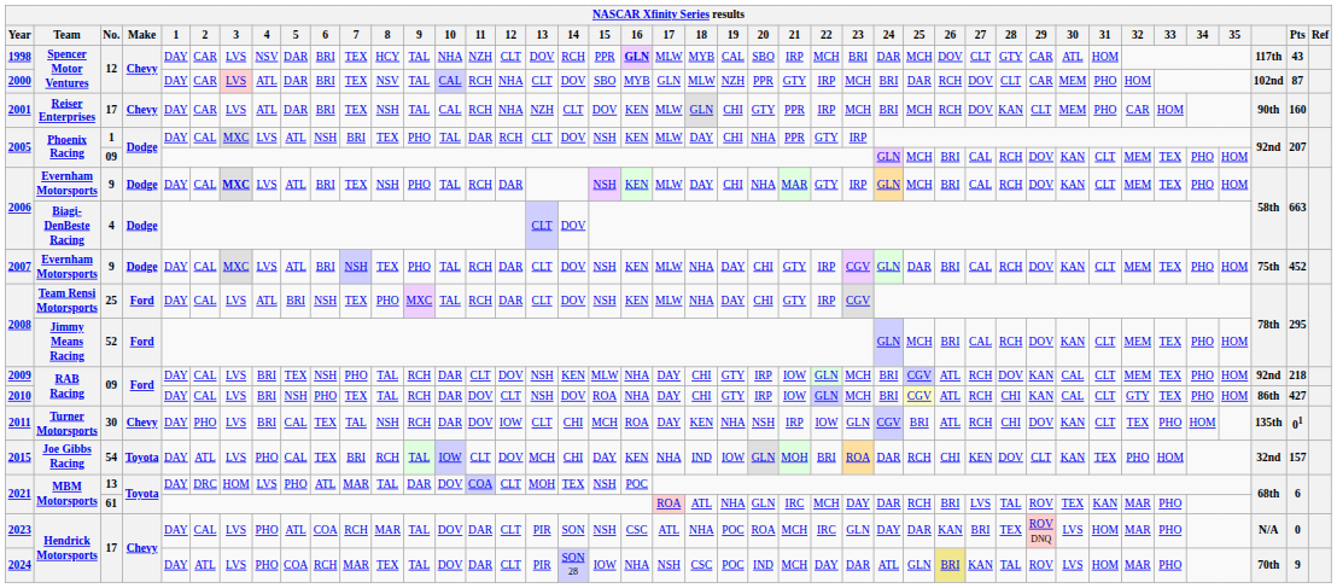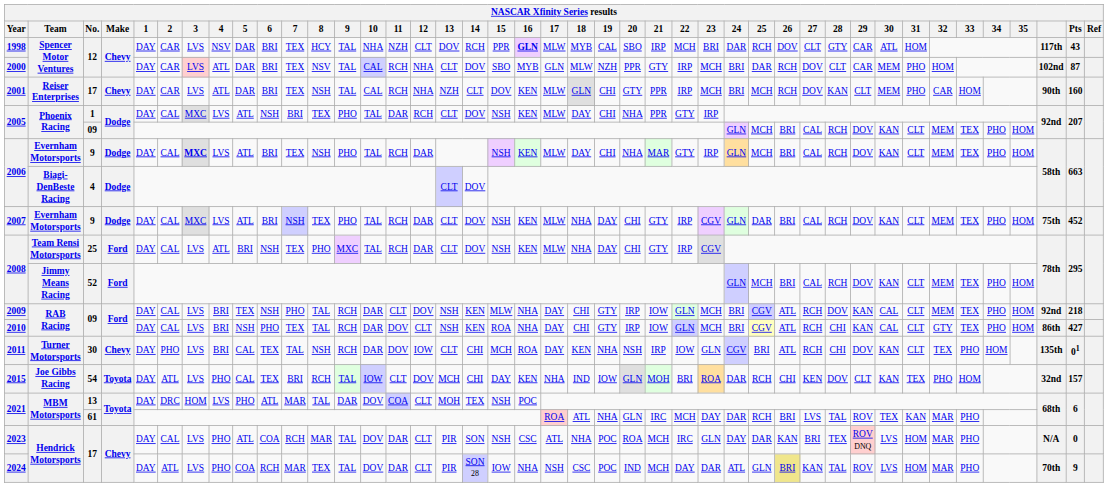 <table class="wikitable" style="text-align:center; font-size:75%">
 <tr>
 <th colspan=42><a href='#'>NASCAR Xfinity Series</a> results</th>
 </tr>
 <tr>
 <th>Year</th>
 <th>Team</th>
 <th>No.</th>
 <th>Make</th>
 <th>1</th>
 <th>2</th>
 <th>3</th>
 <th>4</th>
 <th>5</th>
 <th>6</th>
 <th>7</th>
 <th>8</th>
 <th>9</th>
 <th>10</th>
 <th>11</th>
 <th>12</th>
 <th>13</th>
 <th>14</th>
 <th>15</th>
 <th>16</th>
 <th>17</th>
 <th>18</th>
 <th>19</th>
 <th>20</th>
 <th>21</th>
 <th>22</th>
 <th>23</th>
 <th>24</th>
 <th>25</th>
 <th>26</th>
 <th>27</th>
 <th>28</th>
 <th>29</th>
 <th>30</th>
 <th>31</th>
 <th>32</th>
 <th>33</th>
 <th>34</th>
 <th>35</th>
 <th></th>
 <th>Pts</th>
 <th>Ref</th>
 </tr>
 <tr>
 <th><a href='#'>1998</a></th>
 <th rowspan=2><a href='#'>Spencer Motor Ventures</a></th>
 <th rowspan=2>12</th>
 <th rowspan=2><a href='#'>Chevy</a></th>
 <td><a href='#'>DAY</a></td>
 <td><a href='#'>CAR</a></td>
 <td><a href='#'>LVS</a></td>
 <td><a href='#'>NSV</a></td>
 <td><a href='#'>DAR</a></td>
 <td><a href='#'>BRI</a></td>
 <td><a href='#'>TEX</a></td>
 <td><a href='#'>HCY</a></td>
 <td><a href='#'>TAL</a></td>
 <td><a href='#'>NHA</a></td>
 <td><a href='#'>NZH</a></td>
 <td><a href='#'>CLT</a></td>
 <td><a href='#'>DOV</a></td>
 <td><a href='#'>RCH</a></td>
 <td><a href='#'>PPR</a></td>
 <td style="background:#EFCFFF;"><strong><a href='#'>GLN</a></strong><br></td>
 <td><a href='#'>MLW</a></td>
 <td><a href='#'>MYB</a></td>
 <td><a href='#'>CAL</a></td>
 <td><a href='#'>SBO</a></td>
 <td><a href='#'>IRP</a></td>
 <td><a href='#'>MCH</a></td>
 <td><a href='#'>BRI</a></td>
 <td><a href='#'>DAR</a></td>
-<td><a href='#'>MCH</a></td>
+<td><a href='#'>RCH</a></td>
 <td><a href='#'>DOV</a></td>
 <td><a href='#'>CLT</a></td>
 <td><a href='#'>GTY</a></td>
 <td><a href='#'>CAR</a></td>
 <td><a href='#'>ATL</a></td>
 <td><a href='#'>HOM</a></td>
 <td colspan=4></td>
 <th>117th</th>
 <th>43</th>
 <th></th>
 </tr>
 <tr>
 <th><a href='#'>2000</a></th>
 <td><a href='#'>DAY</a></td>
 <td><a href='#'>CAR</a></td>
 <td style="background:#FFCFCF;"><a href='#'>LVS</a><br></td>
 <td><a href='#'>ATL</a></td>
 <td><a href='#'>DAR</a></td>
 <td><a href='#'>BRI</a></td>
 <td><a href='#'>TEX</a></td>
 <td><a href='#'>NSV</a></td>
 <td><a href='#'>TAL</a></td>
 <td style="background:#CFCFFF;"><a href='#'>CAL</a><br></td>
 <td><a href='#'>RCH</a></td>
 <td><a href='#'>NHA</a></td>
 <td><a href='#'>CLT</a></td>
 <td><a href='#'>DOV</a></td>
 <td><a href='#'>SBO</a></td>
 <td><a href='#'>MYB</a></td>
 <td><a href='#'>GLN</a></td>
 <td><a href='#'>MLW</a></td>
 <td><a href='#'>NZH</a></td>
 <td><a href='#'>PPR</a></td>
 <td><a href='#'>GTY</a></td>
 <td><a href='#'>IRP</a></td>
 <td><a href='#'>MCH</a></td>
 <td><a href='#'>BRI</a></td>
 <td><a href='#'>DAR</a></td>
 <td><a href='#'>RCH</a></td>
 <td><a href='#'>DOV</a></td>
 <td><a href='#'>CLT</a></td>
 <td><a href='#'>CAR</a></td>
 <td><a href='#'>MEM</a></td>
 <td><a href='#'>PHO</a></td>
 <td><a href='#'>HOM</a></td>
 <td colspan=3></td>
 <th>102nd</th>
 <th>87</th>
 <th></th>
 </tr>
 <tr>
 <th><a href='#'>2001</a></th>
 <th><a href='#'>Reiser Enterprises</a></th>
 <th>17</th>
 <th><a href='#'>Chevy</a></th>
 <td><a href='#'>DAY</a></td>
 <td><a href='#'>CAR</a></td>
 <td><a href='#'>LVS</a></td>
 <td><a href='#'>ATL</a></td>
 <td><a href='#'>DAR</a></td>
 <td><a href='#'>BRI</a></td>
 <td><a href='#'>TEX</a></td>
 <td><a href='#'>NSH</a></td>
 <td><a href='#'>TAL</a></td>
 <td><a href='#'>CAL</a></td>
 <td><a href='#'>RCH</a></td>
 <td><a href='#'>NHA</a></td>
 <td><a href='#'>NZH</a></td>
 <td><a href='#'>CLT</a></td>
 <td><a href='#'>DOV</a></td>
 <td><a href='#'>KEN</a></td>
 <td><a href='#'>MLW</a></td>
 <td style="background:#DFDFDF;"><a href='#'>GLN</a><br></td>
 <td><a href='#'>CHI</a></td>
 <td><a href='#'>GTY</a></td>
 <td><a href='#'>PPR</a></td>
 <td><a href='#'>IRP</a></td>
 <td><a href='#'>MCH</a></td>
 <td><a href='#'>BRI</a></td>
 <td><a href='#'>MCH</a></td>
 <td><a href='#'>RCH</a></td>
 <td><a href='#'>DOV</a></td>
 <td><a href='#'>KAN</a></td>
 <td><a href='#'>CLT</a></td>
 <td><a href='#'>MEM</a></td>
 <td><a href='#'>PHO</a></td>
 <td><a href='#'>CAR</a></td>
 <td><a href='#'>HOM</a></td>
 <td colspan=2></td>
 <th>90th</th>
 <th>160</th>
 <th></th>
 </tr>
 <tr>
 <th rowspan=2><a href='#'>2005</a></th>
 <th rowspan=2><a href='#'>Phoenix Racing</a></th>
 <th>1</th>
 <th rowspan=2><a href='#'>Dodge</a></th>
 <td><a href='#'>DAY</a></td>
 <td><a href='#'>CAL</a></td>
 <td style="background:#DFDFDF;"><a href='#'>MXC</a><br></td>
 <td><a href='#'>LVS</a></td>
 <td><a href='#'>ATL</a></td>
 <td><a href='#'>NSH</a></td>
 <td><a href='#'>BRI</a></td>
 <td><a href='#'>TEX</a></td>
 <td><a href='#'>PHO</a></td>
 <td><a href='#'>TAL</a></td>
 <td><a href='#'>DAR</a></td>
 <td><a href='#'>RCH</a></td>
 <td><a href='#'>CLT</a></td>
 <td><a href='#'>DOV</a></td>
 <td><a href='#'>NSH</a></td>
 <td><a href='#'>KEN</a></td>
 <td><a href='#'>MLW</a></td>
 <td><a href='#'>DAY</a></td>
 <td><a href='#'>CHI</a></td>
 <td><a href='#'>NHA</a></td>
 <td><a href='#'>PPR</a></td>
 <td><a href='#'>GTY</a></td>
 <td><a href='#'>IRP</a></td>
 <td colspan=12></td>
 <th rowspan=2>92nd</th>
 <th rowspan=2>207</th>
 <th rowspan=2></th>
 </tr>
 <tr>
 <th>09</th>
 <td colspan=23></td>
 <td style="background:#EFCFFF;"><a href='#'>GLN</a><br></td>
 <td><a href='#'>MCH</a></td>
 <td><a href='#'>BRI</a></td>
 <td><a href='#'>CAL</a></td>
 <td><a href='#'>RCH</a></td>
 <td><a href='#'>DOV</a></td>
 <td><a href='#'>KAN</a></td>
 <td><a href='#'>CLT</a></td>
 <td><a href='#'>MEM</a></td>
 <td><a href='#'>TEX</a></td>
 <td><a href='#'>PHO</a></td>
 <td><a href='#'>HOM</a></td>
 </tr>
 <tr>
 <th rowspan=2><a href='#'>2006</a></th>
 <th><a href='#'>Evernham Motorsports</a></th>
 <th>9</th>
 <th><a href='#'>Dodge</a></th>
 <td><a href='#'>DAY</a></td>
 <td><a href='#'>CAL</a></td>
 <td style="background:#DFDFDF;"><strong><a href='#'>MXC</a></strong><br></td>
 <td><a href='#'>LVS</a></td>
 <td><a href='#'>ATL</a></td>
 <td><a href='#'>BRI</a></td>
 <td><a href='#'>TEX</a></td>
 <td><a href='#'>NSH</a></td>
 <td><a href='#'>PHO</a></td>
 <td><a href='#'>TAL</a></td>
 <td><a href='#'>RCH</a></td>
 <td><a href='#'>DAR</a></td>
 <td colspan=2></td>
 <td style="background:#EFCFFF;"><a href='#'>NSH</a><br></td>
 <td style="background:#DFFFDF;"><a href='#'>KEN</a><br></td>
 <td><a href='#'>MLW</a></td>
 <td><a href='#'>DAY</a></td>
 <td><a href='#'>CHI</a></td>
 <td><a href='#'>NHA</a></td>
 <td style="background:#DFFFDF;"><a href='#'>MAR</a><br></td>
 <td><a href='#'>GTY</a></td>
 <td><a href='#'>IRP</a></td>
 <td style="background:#FFDF9F;"><a href='#'>GLN</a><br></td>
 <td><a href='#'>MCH</a></td>
 <td><a href='#'>BRI</a></td>
 <td><a href='#'>CAL</a></td>
 <td><a href='#'>RCH</a></td>
 <td><a href='#'>DOV</a></td>
 <td><a href='#'>KAN</a></td>
 <td><a href='#'>CLT</a></td>
 <td><a href='#'>MEM</a></td>
 <td><a href='#'>TEX</a></td>
 <td><a href='#'>PHO</a></td>
 <td><a href='#'>HOM</a></td>
 <th rowspan=2>58th</th>
 <th rowspan=2>663</th>
 <th rowspan=2></th>
 </tr>
 <tr>
 <th><a href='#'>Biagi-DenBeste Racing</a></th>
 <th>4</th>
 <th><a href='#'>Dodge</a></th>
 <td colspan=12></td>
 <td style="background:#CFCFFF;"><a href='#'>CLT</a><br></td>
 <td><a href='#'>DOV</a></td>
 <td colspan=21></td>
 </tr>
 <tr>
 <th><a href='#'>2007</a></th>
 <th><a href='#'>Evernham Motorsports</a></th>
 <th>9</th>
 <th><a href='#'>Dodge</a></th>
 <td><a href='#'>DAY</a></td>
 <td><a href='#'>CAL</a></td>
 <td style="background:#DFDFDF;"><a href='#'>MXC</a><br></td>
 <td><a href='#'>LVS</a></td>
 <td><a href='#'>ATL</a></td>
 <td><a href='#'>BRI</a></td>
 <td style="background:#CFCFFF;"><a href='#'>NSH</a><br></td>
 <td><a href='#'>TEX</a></td>
 <td><a href='#'>PHO</a></td>
 <td><a href='#'>TAL</a></td>
 <td><a href='#'>RCH</a></td>
 <td><a href='#'>DAR</a></td>
 <td><a href='#'>CLT</a></td>
 <td><a href='#'>DOV</a></td>
 <td><a href='#'>NSH</a></td>
 <td><a href='#'>KEN</a></td>
 <td><a href='#'>MLW</a></td>
 <td><a href='#'>NHA</a></td>
 <td><a href='#'>DAY</a></td>
 <td><a href='#'>CHI</a></td>
 <td><a href='#'>GTY</a></td>
 <td><a href='#'>IRP</a></td>
 <td style="background:#EFCFFF;"><a href='#'>CGV</a><br></td>
 <td style="background:#DFFFDF;"><a href='#'>GLN</a><br></td>
 <td><a href='#'>DAR</a></td>
 <td><a href='#'>BRI</a></td>
 <td><a href='#'>CAL</a></td>
 <td><a href='#'>RCH</a></td>
 <td><a href='#'>DOV</a></td>
 <td><a href='#'>KAN</a></td>
 <td><a href='#'>CLT</a></td>
 <td><a href='#'>MEM</a></td>
 <td><a href='#'>TEX</a></td>
 <td><a href='#'>PHO</a></td>
 <td><a href='#'>HOM</a></td>
 <th>75th</th>
 <th>452</th>
 <th></th>
 </tr>
 <tr>
 <th rowspan=2><a href='#'>2008</a></th>
 <th><a href='#'>Team Rensi Motorsports</a></th>
 <th>25</th>
 <th><a href='#'>Ford</a></th>
 <td><a href='#'>DAY</a></td>
 <td><a href='#'>CAL</a></td>
 <td><a href='#'>LVS</a></td>
 <td><a href='#'>ATL</a></td>
 <td><a href='#'>BRI</a></td>
 <td><a href='#'>NSH</a></td>
 <td><a href='#'>TEX</a></td>
 <td><a href='#'>PHO</a></td>
 <td style="background:#EFCFFF;"><a href='#'>MXC</a><br></td>
 <td><a href='#'>TAL</a></td>
 <td><a href='#'>RCH</a></td>
 <td><a href='#'>DAR</a></td>
 <td><a href='#'>CLT</a></td>
 <td><a href='#'>DOV</a></td>
 <td><a href='#'>NSH</a></td>
 <td><a href='#'>KEN</a></td>
 <td><a href='#'>MLW</a></td>
 <td><a href='#'>NHA</a></td>
 <td><a href='#'>DAY</a></td>
 <td><a href='#'>CHI</a></td>
 <td><a href='#'>GTY</a></td>
 <td><a href='#'>IRP</a></td>
 <td style="background:#DFDFDF;"><a href='#'>CGV</a><br></td>
 <td colspan=12></td>
 <th rowspan=2>78th</th>
 <th rowspan=2>295</th>
 <th rowspan=2></th>
 </tr>
 <tr>
 <th><a href='#'>Jimmy Means Racing</a></th>
 <th>52</th>
 <th><a href='#'>Ford</a></th>
 <td colspan=23></td>
 <td style="background:#CFCFFF;"><a href='#'>GLN</a><br></td>
 <td><a href='#'>MCH</a></td>
 <td><a href='#'>BRI</a></td>
 <td><a href='#'>CAL</a></td>
 <td><a href='#'>RCH</a></td>
 <td><a href='#'>DOV</a></td>
 <td><a href='#'>KAN</a></td>
 <td><a href='#'>CLT</a></td>
 <td><a href='#'>MEM</a></td>
 <td><a href='#'>TEX</a></td>
 <td><a href='#'>PHO</a></td>
 <td><a href='#'>HOM</a></td>
 </tr>
 <tr>
 <th><a href='#'>2009</a></th>
 <th rowspan=2><a href='#'>RAB Racing</a></th>
 <th rowspan=2>09</th>
 <th rowspan=2><a href='#'>Ford</a></th>
 <td><a href='#'>DAY</a></td>
 <td><a href='#'>CAL</a></td>
 <td><a href='#'>LVS</a></td>
 <td><a href='#'>BRI</a></td>
 <td><a href='#'>TEX</a></td>
 <td><a href='#'>NSH</a></td>
 <td><a href='#'>PHO</a></td>
 <td><a href='#'>TAL</a></td>
 <td><a href='#'>RCH</a></td>
 <td><a href='#'>DAR</a></td>
 <td><a href='#'>CLT</a></td>
 <td><a href='#'>DOV</a></td>
 <td><a href='#'>NSH</a></td>
 <td><a href='#'>KEN</a></td>
 <td><a href='#'>MLW</a></td>
 <td><a href='#'>NHA</a></td>
 <td><a href='#'>DAY</a></td>
 <td><a href='#'>CHI</a></td>
 <td><a href='#'>GTY</a></td>
 <td><a href='#'>IRP</a></td>
 <td><a href='#'>IOW</a></td>
 <td style="background:#DFFFDF;"><a href='#'>GLN</a><br></td>
 <td><a href='#'>MCH</a></td>
 <td><a href='#'>BRI</a></td>
 <td style="background:#CFCFFF;"><a href='#'>CGV</a><br></td>
 <td><a href='#'>ATL</a></td>
 <td><a href='#'>RCH</a></td>
 <td><a href='#'>DOV</a></td>
 <td><a href='#'>KAN</a></td>
 <td><a href='#'>CAL</a></td>
 <td><a href='#'>CLT</a></td>
 <td><a href='#'>MEM</a></td>
 <td><a href='#'>TEX</a></td>
 <td><a href='#'>PHO</a></td>
 <td><a href='#'>HOM</a></td>
 <th>92nd</th>
 <th>218</th>
 <th></th>
 </tr>
 <tr>
 <th><a href='#'>2010</a></th>
 <td><a href='#'>DAY</a></td>
 <td><a href='#'>CAL</a></td>
 <td><a href='#'>LVS</a></td>
 <td><a href='#'>BRI</a></td>
 <td><a href='#'>NSH</a></td>
 <td><a href='#'>PHO</a></td>
 <td><a href='#'>TEX</a></td>
 <td><a href='#'>TAL</a></td>
 <td><a href='#'>RCH</a></td>
 <td><a href='#'>DAR</a></td>
 <td><a href='#'>DOV</a></td>
 <td><a href='#'>CLT</a></td>
 <td><a href='#'>NSH</a></td>
-<td><a href='#'>DOV</a></td>
+<td><a href='#'>KEN</a></td>
 <td><a href='#'>ROA</a></td>
 <td><a href='#'>NHA</a></td>
 <td><a href='#'>DAY</a></td>
 <td><a href='#'>CHI</a></td>
 <td><a href='#'>GTY</a></td>
 <td><a href='#'>IRP</a></td>
 <td><a href='#'>IOW</a></td>
 <td style="background:#CFCFFF;"><a href='#'>GLN</a><br></td>
 <td><a href='#'>MCH</a></td>
 <td><a href='#'>BRI</a></td>
 <td style="background:#FFFFBF;"><a href='#'>CGV</a><br></td>
 <td><a href='#'>ATL</a></td>
 <td><a href='#'>RCH</a></td>
 <td><a href='#'>CHI</a></td>
 <td><a href='#'>KAN</a></td>
 <td><a href='#'>CAL</a></td>
 <td><a href='#'>CLT</a></td>
 <td><a href='#'>GTY</a></td>
 <td><a href='#'>TEX</a></td>
 <td><a href='#'>PHO</a></td>
 <td><a href='#'>HOM</a></td>
 <th>86th</th>
 <th>427</th>
 <th></th>
 </tr>
 <tr>
 <th><a href='#'>2011</a></th>
 <th><a href='#'>Turner Motorsports</a></th>
 <th>30</th>
 <th><a href='#'>Chevy</a></th>
 <td><a href='#'>DAY</a></td>
 <td><a href='#'>PHO</a></td>
 <td><a href='#'>LVS</a></td>
 <td><a href='#'>BRI</a></td>
 <td><a href='#'>CAL</a></td>
 <td><a href='#'>TEX</a></td>
 <td><a href='#'>TAL</a></td>
 <td><a href='#'>NSH</a></td>
 <td><a href='#'>RCH</a></td>
 <td><a href='#'>DAR</a></td>
 <td><a href='#'>DOV</a></td>
 <td><a href='#'>IOW</a></td>
 <td><a href='#'>CLT</a></td>
 <td><a href='#'>CHI</a></td>
 <td><a href='#'>MCH</a></td>
 <td><a href='#'>ROA</a></td>
 <td><a href='#'>DAY</a></td>
 <td><a href='#'>KEN</a></td>
 <td><a href='#'>NHA</a></td>
 <td><a href='#'>NSH</a></td>
 <td><a href='#'>IRP</a></td>
 <td><a href='#'>IOW</a></td>
 <td><a href='#'>GLN</a></td>
 <td style="background:#CFCFFF;"><a href='#'>CGV</a><br></td>
 <td><a href='#'>BRI</a></td>
 <td><a href='#'>ATL</a></td>
 <td><a href='#'>RCH</a></td>
 <td><a href='#'>CHI</a></td>
 <td><a href='#'>DOV</a></td>
 <td><a href='#'>KAN</a></td>
 <td><a href='#'>CLT</a></td>
 <td><a href='#'>TEX</a></td>
 <td><a href='#'>PHO</a></td>
 <td><a href='#'>HOM</a></td>
 <td></td>
 <th>135th</th>
 <th>0<sup>1</sup></th>
 <th></th>
 </tr>
 <tr>
 <th><a href='#'>2015</a></th>
 <th><a href='#'>Joe Gibbs Racing</a></th>
 <th>54</th>
 <th><a href='#'>Toyota</a></th>
 <td><a href='#'>DAY</a></td>
 <td><a href='#'>ATL</a></td>
 <td><a href='#'>LVS</a></td>
 <td><a href='#'>PHO</a></td>
 <td><a href='#'>CAL</a></td>
 <td><a href='#'>TEX</a></td>
 <td><a href='#'>BRI</a></td>
 <td><a href='#'>RCH</a></td>
 <td style="background:#DFFFDF;"><a href='#'>TAL</a><br></td>
 <td style="background:#CFCFFF;"><a href='#'>IOW</a><br></td>
 <td><a href='#'>CLT</a></td>
 <td><a href='#'>DOV</a></td>
 <td><a href='#'>MCH</a></td>
 <td><a href='#'>CHI</a></td>
 <td><a href='#'>DAY</a></td>
 <td><a href='#'>KEN</a></td>
 <td><a href='#'>NHA</a></td>
 <td><a href='#'>IND</a></td>
 <td><a href='#'>IOW</a></td>
 <td style="background:#DFDFDF;"><a href='#'>GLN</a><br></td>
 <td style="background:#DFFFDF;"><a href='#'>MOH</a><br></td>
 <td><a href='#'>BRI</a></td>
 <td style="background:#FFDF9F;"><a href='#'>ROA</a><br></td>
 <td><a href='#'>DAR</a></td>
 <td><a href='#'>RCH</a></td>
 <td><a href='#'>CHI</a></td>
 <td><a href='#'>KEN</a></td>
 <td><a href='#'>DOV</a></td>
 <td><a href='#'>CLT</a></td>
 <td><a href='#'>KAN</a></td>
 <td><a href='#'>TEX</a></td>
 <td><a href='#'>PHO</a></td>
 <td><a href='#'>HOM</a></td>
 <td colspan=2></td>
 <th>32nd</th>
 <th>157</th>
 <th></th>
 </tr>
 <tr>
 <th rowspan=2><a href='#'>2021</a></th>
 <th rowspan=2><a href='#'>MBM Motorsports</a></th>
 <th>13</th>
 <th rowspan=2><a href='#'>Toyota</a></th>
 <td><a href='#'>DAY</a></td>
 <td><a href='#'>DRC</a></td>
 <td><a href='#'>HOM</a></td>
 <td><a href='#'>LVS</a></td>
 <td><a href='#'>PHO</a></td>
 <td><a href='#'>ATL</a></td>
 <td><a href='#'>MAR</a></td>
 <td><a href='#'>TAL</a></td>
 <td><a href='#'>DAR</a></td>
 <td><a href='#'>DOV</a></td>
 <td style="background:#CFCFFF;"><a href='#'>COA</a><br></td>
 <td><a href='#'>CLT</a></td>
 <td><a href='#'>MOH</a></td>
 <td><a href='#'>TEX</a></td>
 <td><a href='#'>NSH</a></td>
 <td><a href='#'>POC</a></td>
 <td colspan=19></td>
 <th rowspan=2>68th</th>
 <th rowspan=2>6</th>
 <th rowspan=2></th>
 </tr>
 <tr>
 <th>61</th>
 <td colspan=16></td>
 <td style="background:#FFCFCF;"><a href='#'>ROA</a><br></td>
 <td><a href='#'>ATL</a></td>
 <td><a href='#'>NHA</a></td>
 <td><a href='#'>GLN</a></td>
 <td><a href='#'>IRC</a></td>
 <td><a href='#'>MCH</a></td>
 <td><a href='#'>DAY</a></td>
 <td><a href='#'>DAR</a></td>
 <td><a href='#'>RCH</a></td>
 <td><a href='#'>BRI</a></td>
 <td><a href='#'>LVS</a></td>
 <td><a href='#'>TAL</a></td>
 <td><a href='#'>ROV</a></td>
 <td><a href='#'>TEX</a></td>
 <td><a href='#'>KAN</a></td>
 <td><a href='#'>MAR</a></td>
 <td><a href='#'>PHO</a></td>
 <td colspan=2></td>
 </tr>
 <tr>
 <th><a href='#'>2023</a></th>
 <th rowspan=2><a href='#'>Hendrick Motorsports</a></th>
 <th rowspan=2>17</th>
 <th rowspan=2><a href='#'>Chevy</a></th>
 <td><a href='#'>DAY</a></td>
 <td><a href='#'>CAL</a></td>
 <td><a href='#'>LVS</a></td>
 <td><a href='#'>PHO</a></td>
 <td><a href='#'>ATL</a></td>
 <td><a href='#'>COA</a></td>
 <td><a href='#'>RCH</a></td>
 <td><a href='#'>MAR</a></td>
 <td><a href='#'>TAL</a></td>
 <td><a href='#'>DOV</a></td>
 <td><a href='#'>DAR</a></td>
 <td><a href='#'>CLT</a></td>
 <td><a href='#'>PIR</a></td>
 <td><a href='#'>SON</a></td>
 <td><a href='#'>NSH</a></td>
 <td><a href='#'>CSC</a></td>
 <td><a href='#'>ATL</a></td>
 <td><a href='#'>NHA</a></td>
 <td><a href='#'>POC</a></td>
 <td><a href='#'>ROA</a></td>
 <td><a href='#'>MCH</a></td>
 <td><a href='#'>IRC</a></td>
 <td><a href='#'>GLN</a></td>
 <td><a href='#'>DAY</a></td>
 <td><a href='#'>DAR</a></td>
 <td><a href='#'>KAN</a></td>
 <td><a href='#'>BRI</a></td>
 <td><a href='#'>TEX</a></td>
 <td style="background:#FFCFCF;"><a href='#'>ROV</a><br><small>DNQ</small></td>
 <td><a href='#'>LVS</a></td>
 <td><a href='#'>HOM</a></td>
 <td><a href='#'>MAR</a></td>
 <td><a href='#'>PHO</a></td>
 <td colspan=2></td>
 <th>N/A</th>
 <th>0</th>
 <th></th>
 </tr>
 <tr>
 <th><a href='#'>2024</a></th>
 <td><a href='#'>DAY</a></td>
 <td><a href='#'>ATL</a></td>
 <td><a href='#'>LVS</a></td>
 <td><a href='#'>PHO</a></td>
 <td><a href='#'>COA</a></td>
 <td><a href='#'>RCH</a></td>
 <td><a href='#'>MAR</a></td>
 <td><a href='#'>TEX</a></td>
 <td><a href='#'>TAL</a></td>
 <td><a href='#'>DOV</a></td>
 <td><a href='#'>DAR</a></td>
 <td><a href='#'>CLT</a></td>
 <td><a href='#'>PIR</a></td>
 <td style="background:#CFCFFF;"><a href='#'>SON</a><br><small>28</small></td>
 <td><a href='#'>IOW</a></td>
 <td><a href='#'>NHA</a></td>
 <td><a href='#'>NSH</a></td>
 <td><a href='#'>CSC</a></td>
 <td><a href='#'>POC</a></td>
 <td><a href='#'>IND</a></td>
 <td><a href='#'>MCH</a></td>
 <td><a href='#'>DAY</a></td>
 <td><a href='#'>DAR</a></td>
 <td><a href='#'>ATL</a></td>
 <td><a href='#'>GLN</a></td>
 <td style="background: khaki;"><a href='#'>BRI</a></td>
 <td><a href='#'>KAN</a></td>
 <td><a href='#'>TAL</a></td>
 <td><a href='#'>ROV</a></td>
 <td><a href='#'>LVS</a></td>
 <td><a href='#'>HOM</a></td>
 <td><a href='#'>MAR</a></td>
 <td><a href='#'>PHO</a></td>
 <td colspan=2></td>
 <th>70th</th>
 <th>9</th>
 <th></th>
 </tr>
 </table>
